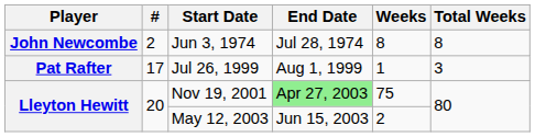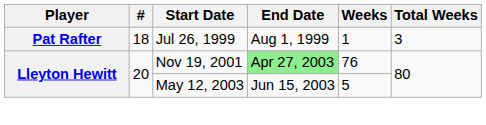 <table class="wikitable plainrowheaders nowrap">
 <tr>
 <th width="130">Player</th>
 <th>#</th>
 <th>Start Date</th>
 <th>End Date</th>
 <th>Weeks</th>
 <th>Total Weeks</th>
 </tr>
 <tr>
-<th><a href='#'>John Newcombe</a></th>
-<td>2</td>
-<td>Jun 3, 1974</td>
-<td>Jul 28, 1974</td>
-<td>8</td>
-<td>8</td>
-</tr>
-<tr>
 <th><a href='#'>Pat Rafter</a></th>
-<td>17</td>
+<td>18</td>
 <td>Jul 26, 1999</td>
 <td>Aug 1, 1999</td>
 <td>1</td>
 <td>3</td>
 </tr>
 <tr>
 <th rowspan="2"><a href='#'>Lleyton Hewitt</a></th>
 <td rowspan="2">20</td>
 <td>Nov 19, 2001</td>
 <td style="background: lightgreen;">Apr 27, 2003</td>
-<td>75</td>
+<td>76</td>
 <td rowspan="2">80</td>
 </tr>
 <tr>
 <td>May 12, 2003</td>
 <td>Jun 15, 2003</td>
-<td>2</td>
+<td>5</td>
 </tr>
 </table>
